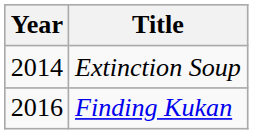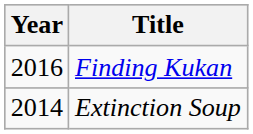 <table class="wikitable sortable">
 <tr>
 <th>Year</th>
 <th>Title</th>
 </tr>
 <tr>
+<td>2016</td>
+<td><em><a href='#'>Finding Kukan</a></em></td>
+</tr>
+<tr>
 <td>2014</td>
 <td><em>Extinction Soup</em></td>
 </tr>
-<tr>
-<td>2016</td>
-<td><em><a href='#'>Finding Kukan</a></em></td>
-</tr>
 </table>
